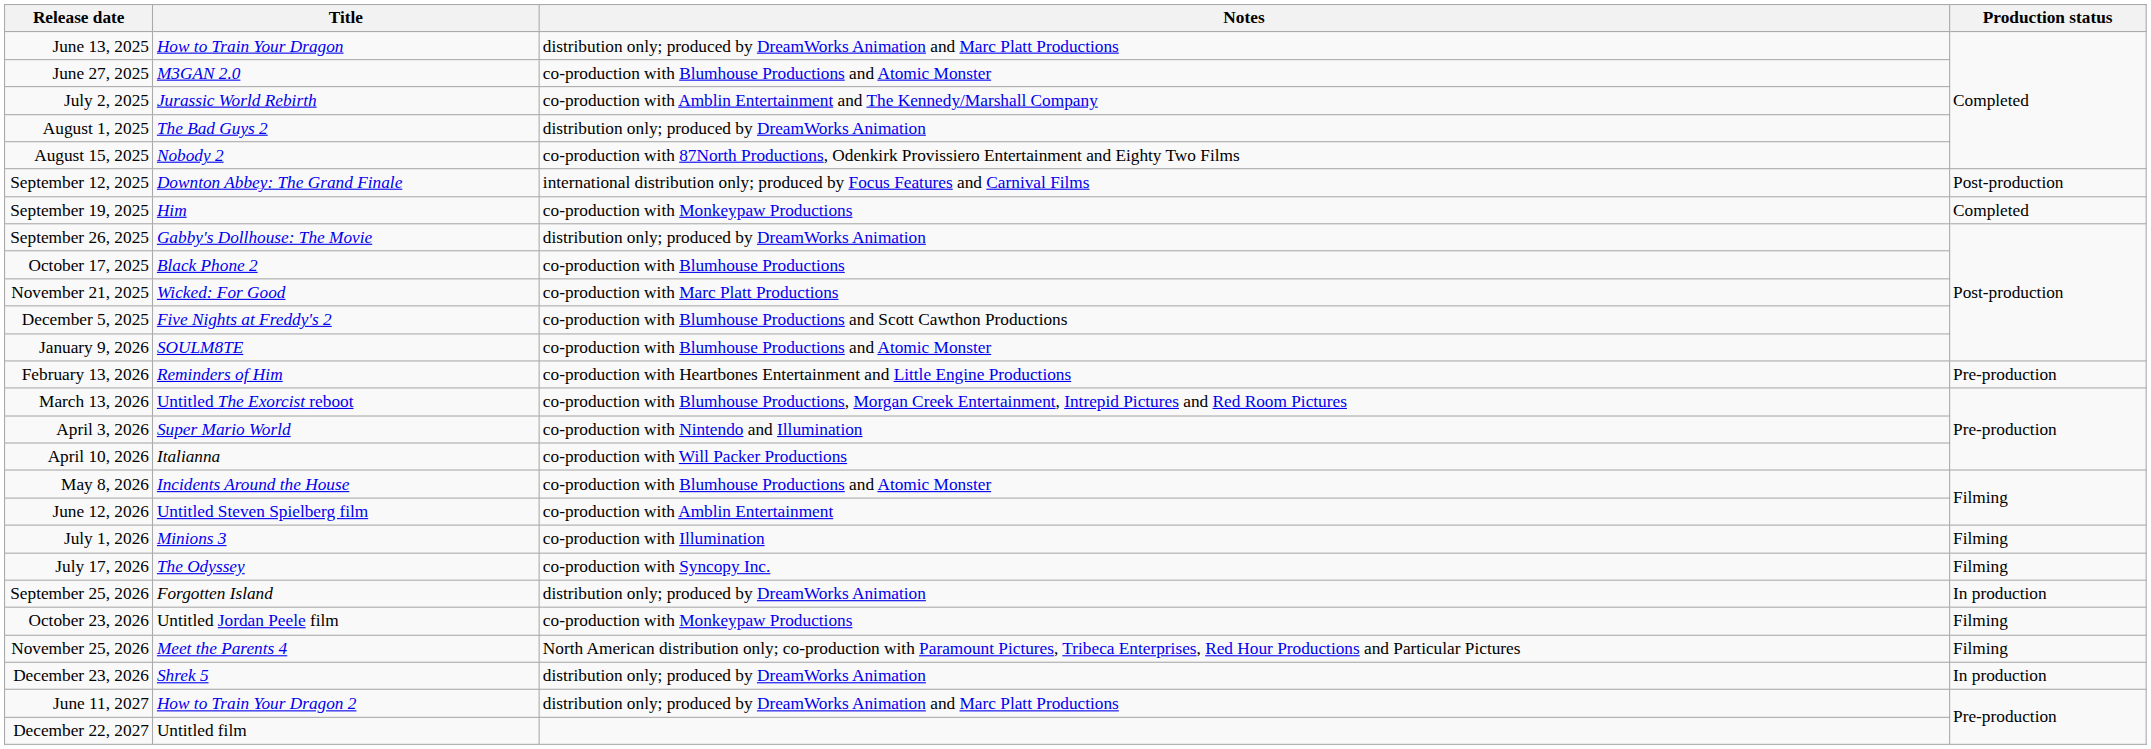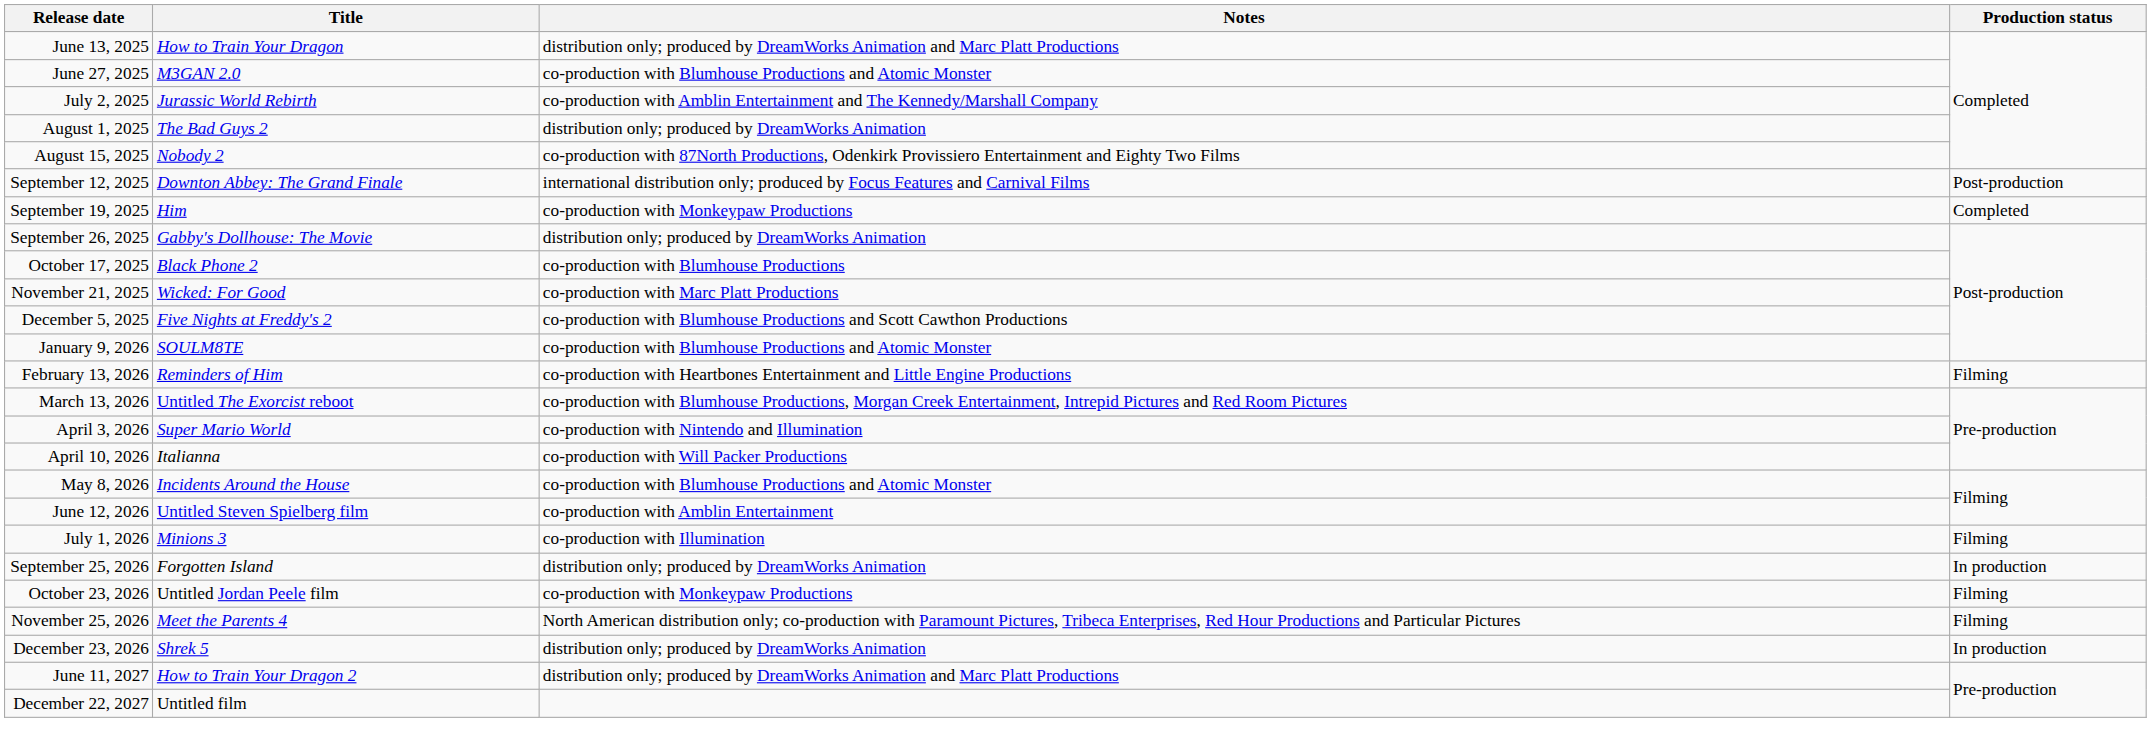 <table class="wikitable sortable" style="width:100%;">
 <tr>
 <th scope="col" style="width:130px;">Release date</th>
 <th scope="col" style="width:350px;">Title</th>
 <th>Notes</th>
 <th>Production status</th>
 </tr>
 <tr>
 <td style="text-align:right;">June 13, 2025</td>
 <td><em><a href='#'>How to Train Your Dragon</a></em></td>
 <td>distribution only; produced by <a href='#'>DreamWorks Animation</a> and <a href='#'>Marc Platt Productions</a></td>
 <td rowspan="5">Completed</td>
 </tr>
 <tr>
 <td style="text-align:right;">June 27, 2025</td>
 <td><em><a href='#'>M3GAN 2.0</a></em></td>
 <td>co-production with <a href='#'>Blumhouse Productions</a> and <a href='#'>Atomic Monster</a></td>
 </tr>
 <tr>
 <td style="text-align:right;">July 2, 2025</td>
 <td><em><a href='#'>Jurassic World Rebirth</a></em></td>
 <td>co-production with <a href='#'>Amblin Entertainment</a> and <a href='#'>The Kennedy/Marshall Company</a></td>
 </tr>
 <tr>
 <td style="text-align:right;">August 1, 2025</td>
 <td><em><a href='#'>The Bad Guys 2</a></em></td>
 <td>distribution only; produced by <a href='#'>DreamWorks Animation</a></td>
 </tr>
 <tr>
 <td style="text-align:right;">August 15, 2025</td>
 <td><em><a href='#'>Nobody 2</a></em></td>
 <td>co-production with <a href='#'>87North Productions</a>, Odenkirk Provissiero Entertainment and Eighty Two Films</td>
 </tr>
 <tr>
 <td style="text-align:right;">September 12, 2025</td>
 <td><em><a href='#'>Downton Abbey: The Grand Finale</a></em></td>
 <td>international distribution only; produced by <a href='#'>Focus Features</a> and <a href='#'>Carnival Films</a></td>
 <td>Post-production</td>
 </tr>
 <tr>
 <td style="text-align:right;">September 19, 2025</td>
 <td><em><a href='#'>Him</a></em></td>
 <td>co-production with <a href='#'>Monkeypaw Productions</a></td>
 <td>Completed</td>
 </tr>
 <tr>
 <td style="text-align:right;">September 26, 2025</td>
 <td><em><a href='#'>Gabby's Dollhouse: The Movie</a></em></td>
 <td>distribution only; produced by <a href='#'>DreamWorks Animation</a></td>
 <td rowspan="5">Post-production</td>
 </tr>
 <tr>
 <td style="text-align:right;">October 17, 2025</td>
 <td><em><a href='#'>Black Phone 2</a></em></td>
 <td>co-production with <a href='#'>Blumhouse Productions</a></td>
 </tr>
 <tr>
 <td style="text-align:right;">November 21, 2025</td>
 <td><em><a href='#'>Wicked: For Good</a></em></td>
 <td>co-production with <a href='#'>Marc Platt Productions</a></td>
 </tr>
 <tr>
 <td style="text-align:right;">December 5, 2025</td>
 <td><em><a href='#'>Five Nights at Freddy's 2</a></em></td>
 <td>co-production with <a href='#'>Blumhouse Productions</a> and Scott Cawthon Productions</td>
 </tr>
 <tr>
 <td style="text-align:right;">January 9, 2026</td>
 <td><em><a href='#'>SOULM8TE</a></em></td>
 <td>co-production with <a href='#'>Blumhouse Productions</a> and <a href='#'>Atomic Monster</a></td>
 </tr>
 <tr>
 <td style="text-align:right;">February 13, 2026</td>
 <td><em><a href='#'>Reminders of Him</a></em></td>
 <td>co-production with Heartbones Entertainment and <a href='#'>Little Engine Productions</a></td>
-<td>Pre-production</td>
+<td>Filming</td>
 </tr>
 <tr>
 <td style="text-align:right;">March 13, 2026</td>
 <td><a href='#'>Untitled <em>The Exorcist</em> reboot</a></td>
 <td>co-production with <a href='#'>Blumhouse Productions</a>, <a href='#'>Morgan Creek Entertainment</a>, <a href='#'>Intrepid Pictures</a> and <a href='#'>Red Room Pictures</a></td>
 <td rowspan="3">Pre-production</td>
 </tr>
 <tr>
 <td style="text-align:right;">April 3, 2026</td>
 <td><em><a href='#'>Super Mario World</a></em></td>
 <td>co-production with <a href='#'>Nintendo</a> and <a href='#'>Illumination</a></td>
 </tr>
 <tr>
 <td style="text-align:right;">April 10, 2026</td>
 <td><em>Italianna</em></td>
 <td>co-production with <a href='#'>Will Packer Productions</a></td>
 </tr>
 <tr>
 <td style="text-align:right;">May 8, 2026</td>
 <td><em><a href='#'>Incidents Around the House</a></em></td>
 <td>co-production with <a href='#'>Blumhouse Productions</a> and <a href='#'>Atomic Monster</a></td>
 <td rowspan="2">Filming</td>
 </tr>
 <tr>
 <td style="text-align:right;">June 12, 2026</td>
 <td><a href='#'>Untitled Steven Spielberg film</a></td>
 <td>co-production with <a href='#'>Amblin Entertainment</a></td>
 </tr>
 <tr>
 <td style="text-align:right;">July 1, 2026</td>
 <td><a href='#'><em>Minions 3</em></a></td>
 <td>co-production with <a href='#'>Illumination</a></td>
-<td>Filming</td>
-</tr>
-<tr>
-<td style="text-align:right;">July 17, 2026</td>
-<td><em><a href='#'>The Odyssey</a></em></td>
-<td>co-production with <a href='#'>Syncopy Inc.</a></td>
 <td>Filming</td>
 </tr>
 <tr>
 <td style="text-align:right;">September 25, 2026</td>
 <td><em>Forgotten Island</em></td>
 <td>distribution only; produced by <a href='#'>DreamWorks Animation</a></td>
 <td>In production</td>
 </tr>
 <tr>
 <td style="text-align:right;">October 23, 2026</td>
 <td>Untitled <a href='#'>Jordan Peele</a> film</td>
 <td>co-production with <a href='#'>Monkeypaw Productions</a></td>
 <td>Filming</td>
 </tr>
 <tr>
 <td style="text-align:right;">November 25, 2026</td>
 <td><em><a href='#'>Meet the Parents 4</a></em></td>
 <td>North American distribution only; co-production with <a href='#'>Paramount Pictures</a>, <a href='#'>Tribeca Enterprises</a>, <a href='#'>Red Hour Productions</a> and Particular Pictures</td>
 <td>Filming</td>
 </tr>
 <tr>
 <td style="text-align:right;">December 23, 2026</td>
 <td><em><a href='#'>Shrek 5</a></em></td>
 <td>distribution only; produced by <a href='#'>DreamWorks Animation</a></td>
 <td>In production</td>
 </tr>
 <tr>
 <td style="text-align:right;">June 11, 2027</td>
 <td><em><a href='#'>How to Train Your Dragon 2</a></em></td>
 <td>distribution only; produced by <a href='#'>DreamWorks Animation</a> and <a href='#'>Marc Platt Productions</a></td>
 <td rowspan="2">Pre-production</td>
 </tr>
 <tr>
 <td style="text-align:right;">December 22, 2027</td>
 <td>Untitled film</td>
 <td></td>
 </tr>
 </table>
